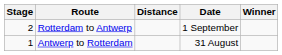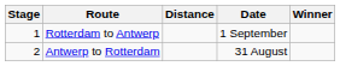 <table class="wikitable">
 <tr>
 <th>Stage</th>
 <th>Route</th>
 <th>Distance</th>
 <th>Date</th>
 <th>Winner</th>
 </tr>
 <tr>
-<td align=right>2</td>
+<td align=right>1</td>
 <td><a href='#'>Rotterdam</a> to <a href='#'>Antwerp</a></td>
 <td></td>
 <td align=right>1 September</td>
 <td></td>
 </tr>
 <tr>
-<td align=right>1</td>
+<td align=right>2</td>
 <td><a href='#'>Antwerp</a> to <a href='#'>Rotterdam</a></td>
 <td></td>
 <td align=right>31 August</td>
 <td></td>
 </tr>
 </table>
